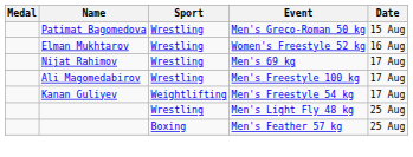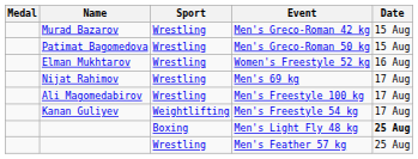 <table class="wikitable sortable" style="font-size:90%">
 <tr>
 <th>Medal</th>
 <th>Name</th>
 <th>Sport</th>
 <th>Event</th>
 <th>Date</th>
+</tr>
+<tr>
+<td></td>
+<td><a href='#'>Murad Bazarov</a></td>
+<td><a href='#'>Wrestling</a></td>
+<td><a href='#'>Men's Greco-Roman 42 kg</a></td>
+<td>15 Aug</td>
 </tr>
 <tr>
 <td></td>
 <td><a href='#'>Patimat Bagomedova</a></td>
 <td><a href='#'>Wrestling</a></td>
 <td><a href='#'>Men's Greco-Roman 50 kg</a></td>
 <td>15 Aug</td>
 </tr>
 <tr>
 <td></td>
 <td><a href='#'>Elman Mukhtarov</a></td>
 <td><a href='#'>Wrestling</a></td>
 <td><a href='#'>Women's Freestyle 52 kg</a></td>
 <td>16 Aug</td>
 </tr>
 <tr>
 <td></td>
 <td><a href='#'>Nijat Rahimov</a></td>
 <td><a href='#'>Wrestling</a></td>
 <td><a href='#'>Men's 69 kg</a></td>
 <td>17 Aug</td>
 </tr>
 <tr>
 <td></td>
 <td><a href='#'>Ali Magomedabirov</a></td>
 <td><a href='#'>Wrestling</a></td>
 <td><a href='#'>Men's Freestyle 100 kg</a></td>
 <td>17 Aug</td>
 </tr>
 <tr>
 <td></td>
 <td><a href='#'>Kanan Guliyev</a></td>
 <td><a href='#'>Weightlifting</a></td>
 <td><a href='#'>Men's Freestyle 54 kg</a></td>
 <td>17 Aug</td>
 </tr>
 <tr>
 <td></td>
 <td></td>
-<td><a href='#'>Wrestling</a></td>
+<td><a href='#'>Boxing</a></td>
 <td><a href='#'>Men's Light Fly 48 kg</a></td>
-<td>25 Aug</td>
+<td><strong>25 Aug</strong></td>
 </tr>
 <tr>
 <td></td>
 <td></td>
-<td><a href='#'>Boxing</a></td>
+<td><a href='#'>Wrestling</a></td>
 <td><a href='#'>Men's Feather 57 kg</a></td>
 <td>25 Aug</td>
 </tr>
 </table>
